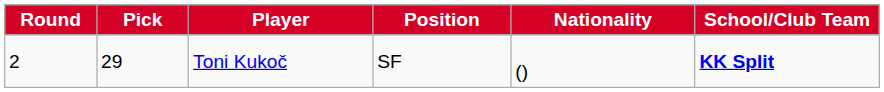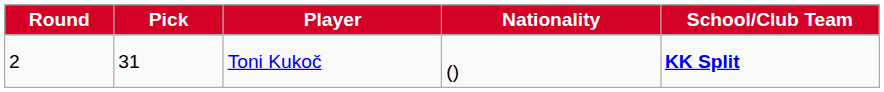 <table class="wikitable sortable sortable">
 <tr>
 <th style="background:#D40026; color:#FFFFFF" width="10%">Round</th>
 <th style="background:#D40026; color:#FFFFFF" width="10%">Pick</th>
 <th style="background:#D40026; color:#FFFFFF" width="20%">Player</th>
-<th style="background:#D40026; color:#FFFFFF" width="15%">Position</th>
 <th style="background:#D40026; color:#FFFFFF" width="20%">Nationality</th>
 <th style="background:#D40026; color:#FFFFFF" width="20%">School/Club Team</th>
 </tr>
 <tr>
 <td>2</td>
-<td>29</td>
+<td>31</td>
 <td><a href='#'>Toni Kukoč</a></td>
-<td>SF</td>
 <td><br> ()</td>
 <td><strong><a href='#'>KK Split</a></strong></td>
 </tr>
 </table>
